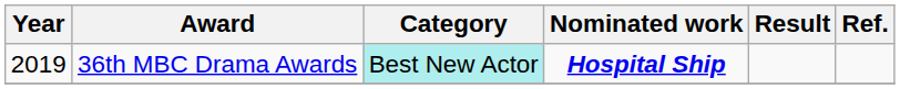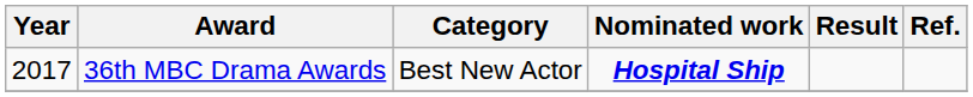 <table class="wikitable sortable plainrowheaders" style="text-align:center;">
 <tr>
 <th>Year</th>
 <th>Award</th>
 <th>Category</th>
 <th>Nominated work</th>
 <th>Result</th>
 <th>Ref.</th>
 </tr>
 <tr>
-<td>2019</td>
+<td>2017</td>
 <td><a href='#'>36th MBC Drama Awards</a></td>
-<td style="background: paleturquoise;">Best New Actor</td>
+<td>Best New Actor</td>
 <td><strong><em><a href='#'>Hospital Ship</a></em></strong></td>
 <td></td>
 <td></td>
 </tr>
 <tr>
 </tr>
 </table>
